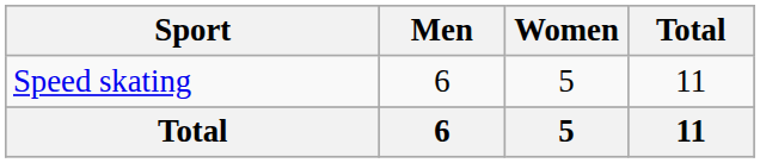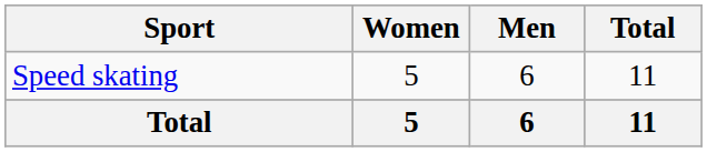 <table class="wikitable sortable" style="text-align:center;">
 <tr>
 <th width=180>Sport</th>
+<th width=55>Women</th>
 <th width=55>Men</th>
-<th width=55>Women</th>
 <th width=55>Total</th>
 </tr>
 <tr>
 <td align=left><a href='#'>Speed skating</a></td>
+<td>5</td>
 <td>6</td>
-<td>5</td>
 <td>11</td>
 </tr>
 <tr>
 <th>Total</th>
+<th>5</th>
 <th>6</th>
-<th>5</th>
 <th>11</th>
 </tr>
 </table>
